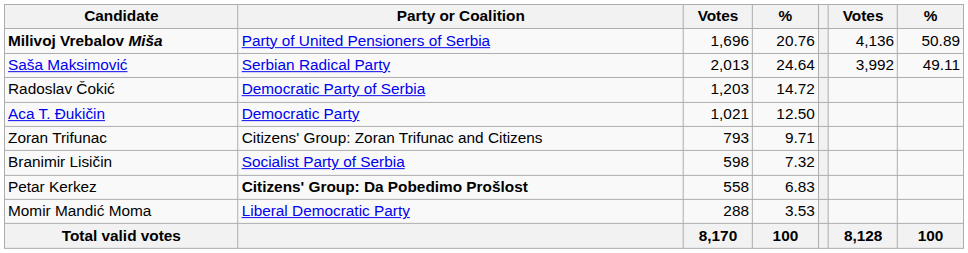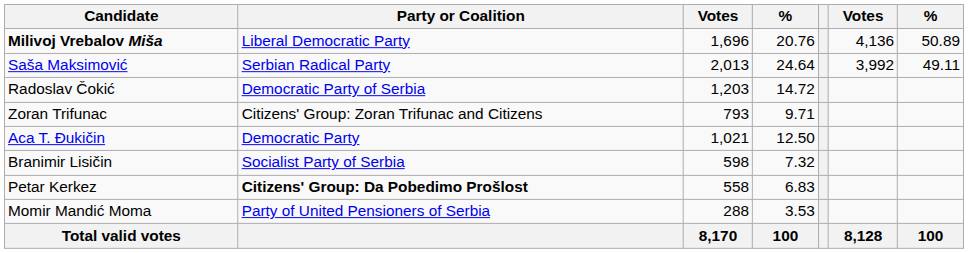 <table style="width:1000px;" class="wikitable">
 <tr>
 <th>Candidate</th>
 <th>Party or Coalition</th>
 <th>Votes</th>
 <th>%</th>
 <th></th>
 <th>Votes</th>
 <th>%</th>
 </tr>
 <tr>
 <td align="left"><strong>Milivoj Vrebalov <em>Miša<strong><em></td>
-<td align="left"><a href='#'>Party of United Pensioners of Serbia</a></td>
+<td align="left"><a href='#'>Liberal Democratic Party</a></td>
 <td align="right">1,696</td>
 <td align="right">20.76</td>
 <th align="left"></th>
 <td align="right">4,136</td>
 <td align="right">50.89</td>
 </tr>
 <tr>
 <td align="left"><a href='#'>Saša Maksimović</a></td>
 <td align="left"><a href='#'>Serbian Radical Party</a></td>
 <td align="right">2,013</td>
 <td align="right">24.64</td>
 <th align="left"></th>
 <td align="right">3,992</td>
 <td align="right">49.11</td>
 </tr>
 <tr>
 <td align="left">Radoslav Čokić</td>
 <td align="left"><a href='#'>Democratic Party of Serbia</a></td>
 <td align="right">1,203</td>
 <td align="right">14.72</td>
 <th align="left"></th>
 <td align="right"></td>
 <td align="right"></td>
 </tr>
 <tr>
-<td align="left"><a href='#'>Aca T. Ðukičin</a></td>
-<td align="left"><a href='#'>Democratic Party</a></td>
-<td align="right">1,021</td>
-<td align="right">12.50</td>
+<td align="left">Zoran Trifunac</td>
+<td align="left">Citizens' Group: </em>Zoran Trifunac and Citizens<em></td>
+<td align="right">793</td>
+<td align="right">9.71</td>
 <th align="left"></th>
 <td align="right"></td>
 <td align="right"></td>
 </tr>
 <tr>
-<td align="left">Zoran Trifunac</td>
-<td align="left">Citizens' Group: </em>Zoran Trifunac and Citizens<em></td>
-<td align="right">793</td>
-<td align="right">9.71</td>
+<td align="left"><a href='#'>Aca T. Ðukičin</a></td>
+<td align="left"><a href='#'>Democratic Party</a></td>
+<td align="right">1,021</td>
+<td align="right">12.50</td>
 <th align="left"></th>
 <td align="right"></td>
 <td align="right"></td>
 </tr>
 <tr>
 <td align="left">Branimir Lisičin</td>
 <td align="left"><a href='#'>Socialist Party of Serbia</a></td>
 <td align="right">598</td>
 <td align="right">7.32</td>
 <th align="left"></th>
 <td align="right"></td>
 <td align="right"></td>
 </tr>
 <tr>
 <td align="left">Petar Kerkez</td>
 <td align="left"><strong>Citizens' Group: </em>Da Pobedimo Prošlost<em></strong></td>
 <td align="right">558</td>
 <td align="right">6.83</td>
 <th align="left"></th>
 <td align="right"></td>
 <td align="right"></td>
 </tr>
 <tr>
 <td align="left">Momir Mandić </em>Moma<em></td>
-<td align="left"><a href='#'>Liberal Democratic Party</a></td>
+<td align="left"><a href='#'>Party of United Pensioners of Serbia</a></td>
 <td align="right">288</td>
 <td align="right">3.53</td>
 <th align="left"></th>
 <td align="right"></td>
 <td align="right"></td>
 </tr>
 <tr>
 <th align="left">Total valid votes</th>
 <th align="left"></th>
 <th align="right">8,170</th>
 <th align="right">100</th>
 <th align="left"></th>
 <th align="right">8,128</th>
 <th align="right">100</th>
 </tr>
 </table>
